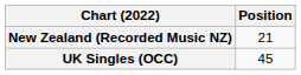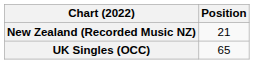 <table class="wikitable plainrowheaders" style="text-align:center">
 <tr>
 <th scope="col">Chart (2022)</th>
 <th scope="col">Position</th>
 </tr>
 <tr>
 <th scope="row">New Zealand (Recorded Music NZ)</th>
 <td>21</td>
 </tr>
 <tr>
 <th scope="row">UK Singles (OCC)</th>
-<td>45</td>
+<td>65</td>
 </tr>
 </table>
